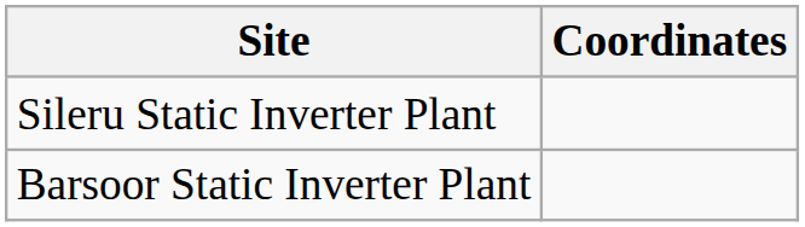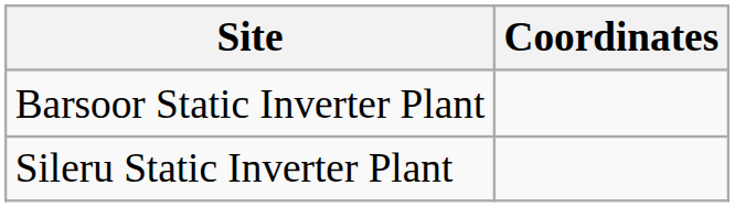 <table class="wikitable sortable">
 <tr>
 <th>Site</th>
 <th>Coordinates</th>
 </tr>
 <tr>
+<td>Barsoor Static Inverter Plant</td>
+<td></td>
+</tr>
+<tr>
 <td>Sileru Static Inverter Plant</td>
 <td></td>
 </tr>
-<tr>
-<td>Barsoor Static Inverter Plant</td>
-<td></td>
-</tr>
 </table>
